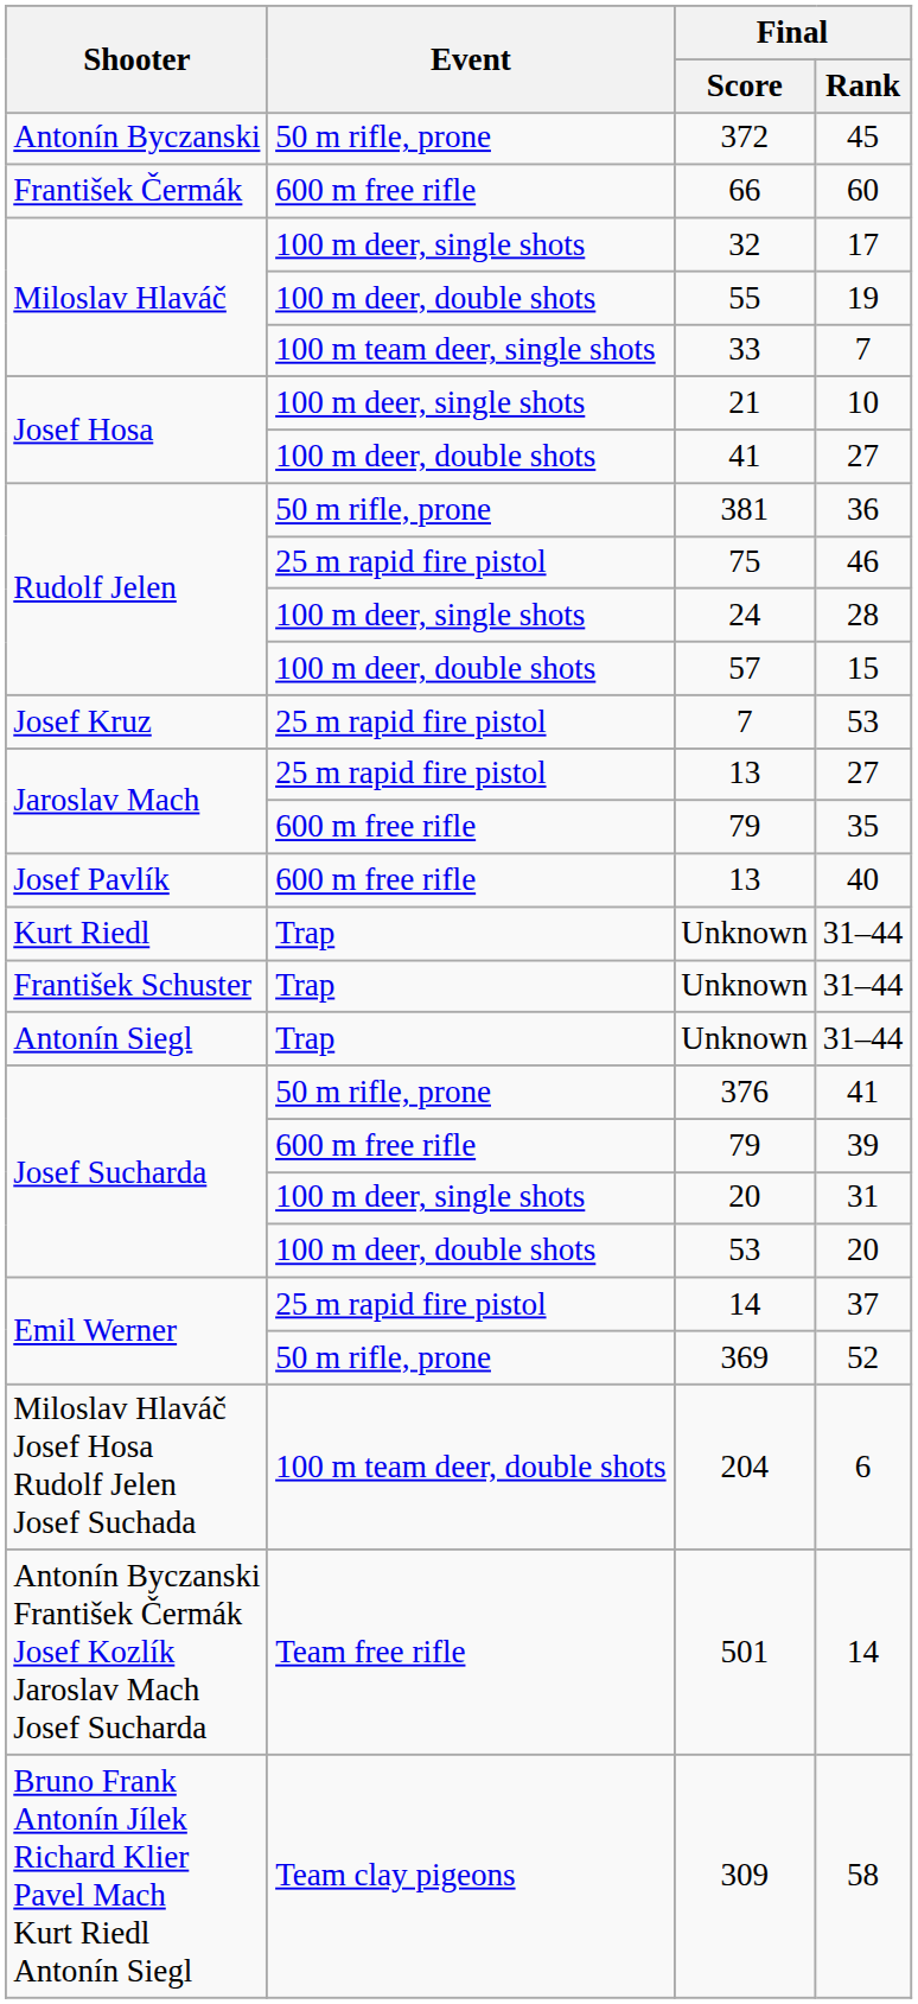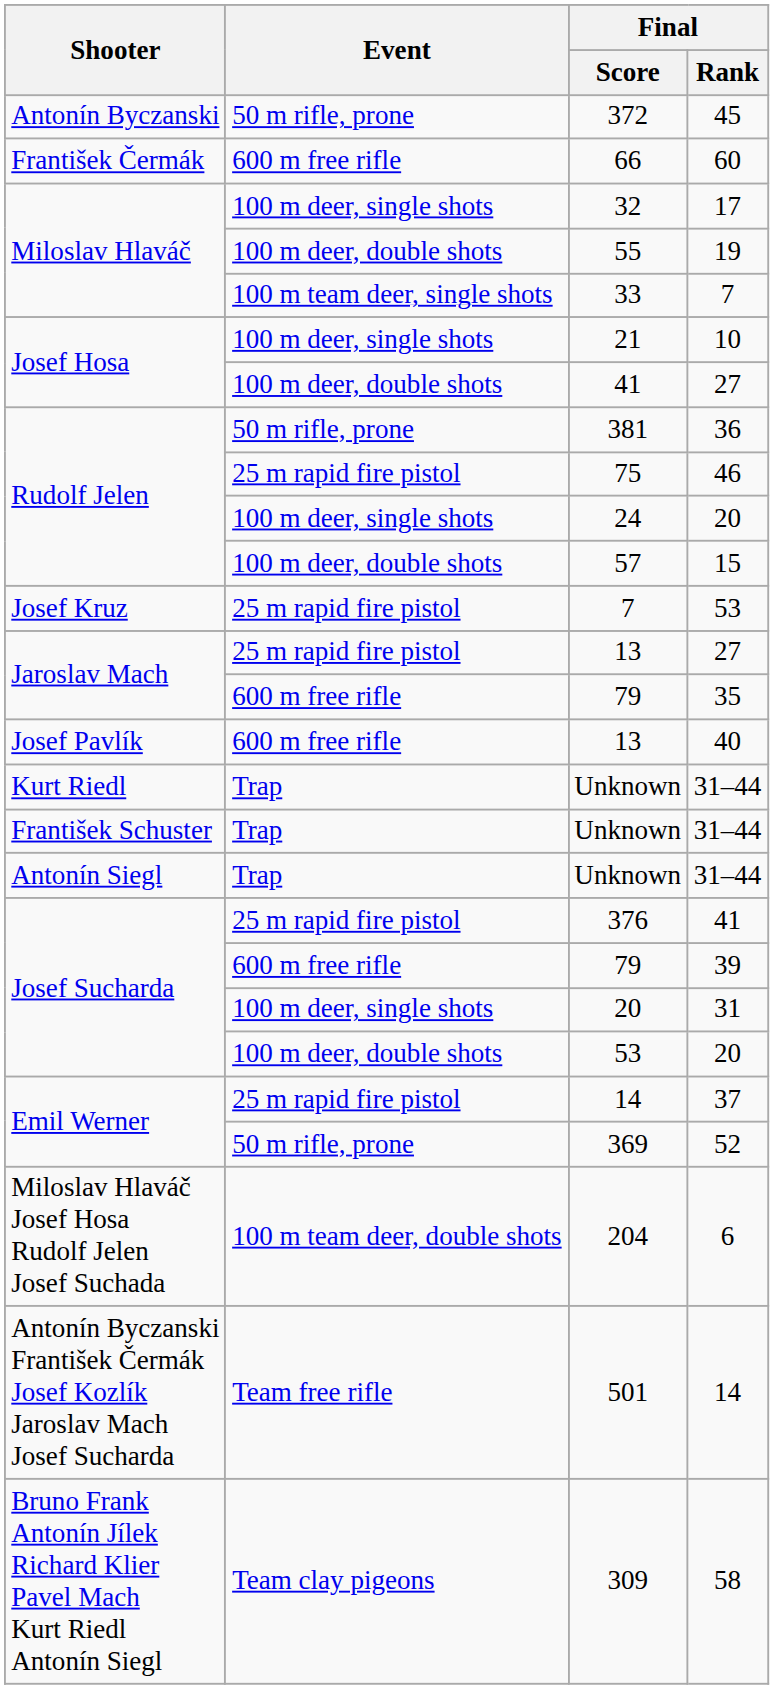 <table class=wikitable style="font-size:90%">
 <tr>
 <th rowspan=2>Shooter</th>
 <th rowspan=2>Event</th>
 <th colspan=2>Final</th>
 </tr>
 <tr>
 <th>Score</th>
 <th>Rank</th>
 </tr>
 <tr>
 <td><a href='#'>Antonín Byczanski</a></td>
 <td><a href='#'>50 m rifle, prone</a></td>
 <td align=center>372</td>
 <td align=center>45</td>
 </tr>
 <tr>
 <td><a href='#'>František Čermák</a></td>
 <td><a href='#'>600 m free rifle</a></td>
 <td align=center>66</td>
 <td align=center>60</td>
 </tr>
 <tr>
 <td rowspan=3><a href='#'>Miloslav Hlaváč</a></td>
 <td><a href='#'>100 m deer, single shots</a></td>
 <td align=center>32</td>
 <td align=center>17</td>
 </tr>
 <tr>
 <td><a href='#'>100 m deer, double shots</a></td>
 <td align=center>55</td>
 <td align=center>19</td>
 </tr>
 <tr>
 <td><a href='#'>100 m team deer, single shots</a></td>
 <td align=center>33</td>
 <td align=center>7</td>
 </tr>
 <tr>
 <td rowspan=2><a href='#'>Josef Hosa</a></td>
 <td><a href='#'>100 m deer, single shots</a></td>
 <td align=center>21</td>
 <td align=center>10</td>
 </tr>
 <tr>
 <td><a href='#'>100 m deer, double shots</a></td>
 <td align=center>41</td>
 <td align=center>27</td>
 </tr>
 <tr>
 <td rowspan=4><a href='#'>Rudolf Jelen</a></td>
 <td><a href='#'>50 m rifle, prone</a></td>
 <td align=center>381</td>
 <td align=center>36</td>
 </tr>
 <tr>
 <td><a href='#'>25 m rapid fire pistol</a></td>
 <td align=center>75</td>
 <td align=center>46</td>
 </tr>
 <tr>
 <td><a href='#'>100 m deer, single shots</a></td>
 <td align=center>24</td>
-<td align=center>28</td>
+<td align=center>20</td>
 </tr>
 <tr>
 <td><a href='#'>100 m deer, double shots</a></td>
 <td align=center>57</td>
 <td align=center>15</td>
 </tr>
 <tr>
 <td><a href='#'>Josef Kruz</a></td>
 <td><a href='#'>25 m rapid fire pistol</a></td>
 <td align=center>7</td>
 <td align=center>53</td>
 </tr>
 <tr>
 <td rowspan=2><a href='#'>Jaroslav Mach</a></td>
 <td><a href='#'>25 m rapid fire pistol</a></td>
 <td align=center>13</td>
 <td align=center>27</td>
 </tr>
 <tr>
 <td><a href='#'>600 m free rifle</a></td>
 <td align=center>79</td>
 <td align=center>35</td>
 </tr>
 <tr>
 <td><a href='#'>Josef Pavlík</a></td>
 <td><a href='#'>600 m free rifle</a></td>
 <td align=center>13</td>
 <td align=center>40</td>
 </tr>
 <tr>
 <td><a href='#'>Kurt Riedl</a></td>
 <td><a href='#'>Trap</a></td>
 <td align=center>Unknown</td>
 <td align=center>31–44</td>
 </tr>
 <tr>
 <td><a href='#'>František Schuster</a></td>
 <td><a href='#'>Trap</a></td>
 <td align=center>Unknown</td>
 <td align=center>31–44</td>
 </tr>
 <tr>
 <td><a href='#'>Antonín Siegl</a></td>
 <td><a href='#'>Trap</a></td>
 <td align=center>Unknown</td>
 <td align=center>31–44</td>
 </tr>
 <tr>
 <td rowspan=4><a href='#'>Josef Sucharda</a></td>
-<td><a href='#'>50 m rifle, prone</a></td>
+<td><a href='#'>25 m rapid fire pistol</a></td>
 <td align=center>376</td>
 <td align=center>41</td>
 </tr>
 <tr>
 <td><a href='#'>600 m free rifle</a></td>
 <td align=center>79</td>
 <td align=center>39</td>
 </tr>
 <tr>
 <td><a href='#'>100 m deer, single shots</a></td>
 <td align=center>20</td>
 <td align=center>31</td>
 </tr>
 <tr>
 <td><a href='#'>100 m deer, double shots</a></td>
 <td align=center>53</td>
 <td align=center>20</td>
 </tr>
 <tr>
 <td rowspan=2><a href='#'>Emil Werner</a></td>
 <td><a href='#'>25 m rapid fire pistol</a></td>
 <td align=center>14</td>
 <td align=center>37</td>
 </tr>
 <tr>
 <td><a href='#'>50 m rifle, prone</a></td>
 <td align=center>369</td>
 <td align=center>52</td>
 </tr>
 <tr>
 <td>Miloslav Hlaváč <br> Josef Hosa <br> Rudolf Jelen <br> Josef Suchada</td>
 <td><a href='#'>100 m team deer, double shots</a></td>
 <td align=center>204</td>
 <td align=center>6</td>
 </tr>
 <tr>
 <td>Antonín Byczanski <br> František Čermák <br> <a href='#'>Josef Kozlík</a> <br> Jaroslav Mach <br> Josef Sucharda</td>
 <td><a href='#'>Team free rifle</a></td>
 <td align=center>501</td>
 <td align=center>14</td>
 </tr>
 <tr>
 <td><a href='#'>Bruno Frank</a> <br> <a href='#'>Antonín Jílek</a> <br> <a href='#'>Richard Klier</a> <br> <a href='#'>Pavel Mach</a> <br> Kurt Riedl <br> Antonín Siegl</td>
 <td><a href='#'>Team clay pigeons</a></td>
 <td align=center>309</td>
 <td align=center>58</td>
 </tr>
 </table>
